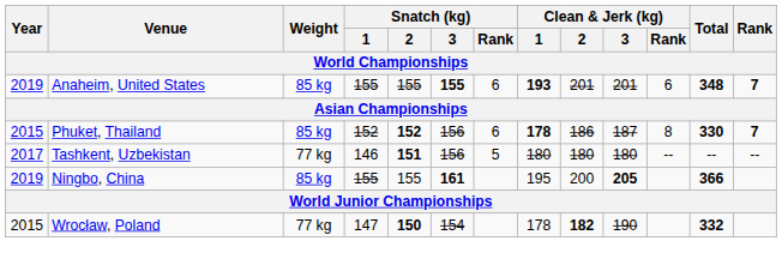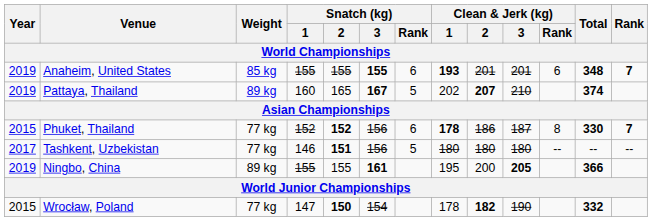 <table class = "wikitable" style="text-align:center;">
 <tr>
 <th rowspan=2 width=40>Year</th>
 <th rowspan=2 width=250>Venue</th>
 <th rowspan=2 width=60>Weight</th>
 <th colspan=4>Snatch (kg)</th>
 <th colspan=4>Clean & Jerk (kg)</th>
 <th rowspan=2 width=40>Total</th>
 <th rowspan=2 width=40>Rank</th>
 </tr>
 <tr>
 <th width=40>1</th>
 <th width=40>2</th>
 <th width=40>3</th>
 <th width=40>Rank</th>
 <th width=40>1</th>
 <th width=40>2</th>
 <th width=40>3</th>
 <th width=40>Rank</th>
 </tr>
 <tr>
 <th colspan=13><a href='#'>World Championships</a></th>
 </tr>
 <tr>
 <td><a href='#'>2019</a></td>
 <td align=left> <a href='#'>Anaheim</a>, <a href='#'>United States</a></td>
 <td><a href='#'>85 kg</a></td>
 <td><s>155</s></td>
 <td><s>155</s></td>
 <td><strong>155</strong></td>
 <td>6</td>
 <td><strong>193</strong></td>
 <td><s>201</s></td>
 <td><s>201</s></td>
 <td>6</td>
 <td><strong>348</strong></td>
 <td><strong>7</strong></td>
 </tr>
 <tr>
+<td><a href='#'>2019</a></td>
+<td align=left> <a href='#'>Pattaya</a>, <a href='#'>Thailand</a></td>
+<td><a href='#'>89 kg</a></td>
+<td>160</td>
+<td>165</td>
+<td><strong>167</strong></td>
+<td>5</td>
+<td>202</td>
+<td><strong>207</strong></td>
+<td><s>210</s></td>
+<td></td>
+<td><strong>374</strong></td>
+<td><strong></strong></td>
+</tr>
+<tr>
 <th colspan=13><a href='#'>Asian Championships</a></th>
 </tr>
 <tr>
 <td><a href='#'>2015</a></td>
 <td align=left> <a href='#'>Phuket</a>, <a href='#'>Thailand</a></td>
-<td><a href='#'>85 kg</a></td>
+<td>77 kg</td>
 <td><s>152</s></td>
 <td><strong>152</strong></td>
 <td><s>156</s></td>
 <td>6</td>
 <td><strong>178</strong></td>
 <td><s>186</s></td>
 <td><s>187</s></td>
 <td>8</td>
 <td><strong>330</strong></td>
 <td><strong>7</strong></td>
 </tr>
 <tr>
 <td><a href='#'>2017</a></td>
 <td align=left> <a href='#'>Tashkent</a>, <a href='#'>Uzbekistan</a></td>
 <td>77 kg</td>
 <td>146</td>
 <td><strong>151</strong></td>
 <td><s>156</s></td>
 <td>5</td>
 <td><s>180</s></td>
 <td><s>180</s></td>
 <td><s>180</s></td>
 <td>--</td>
 <td>--</td>
 <td>--</td>
 </tr>
 <tr>
 <td><a href='#'>2019</a></td>
 <td align=left> <a href='#'>Ningbo</a>, <a href='#'>China</a></td>
-<td><a href='#'>85 kg</a></td>
+<td>89 kg</td>
 <td><s>155</s></td>
 <td>155</td>
 <td><strong>161</strong></td>
 <td></td>
 <td>195</td>
 <td>200</td>
 <td><strong>205</strong></td>
 <td></td>
 <td><strong>366</strong></td>
 <td></td>
 </tr>
 <tr>
 <th colspan=13><a href='#'>World Junior Championships</a></th>
 </tr>
 <tr>
 <td>2015</td>
 <td align=left> <a href='#'>Wrocław</a>, <a href='#'>Poland</a></td>
 <td>77 kg</td>
 <td>147</td>
 <td><strong>150</strong></td>
 <td><s>154</s></td>
 <td></td>
 <td>178</td>
 <td><strong>182</strong></td>
 <td><s>190</s></td>
 <td></td>
 <td><strong>332</strong></td>
 <td></td>
 </tr>
 </table>
